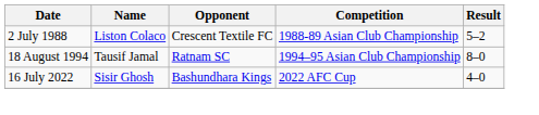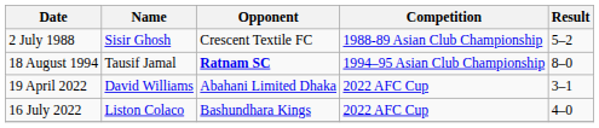 <table class="wikitable" style="font-size:90%;">
 <tr>
 <th>Date</th>
 <th>Name</th>
 <th>Opponent</th>
 <th>Competition</th>
 <th>Result</th>
 </tr>
 <tr>
 <td>2 July 1988</td>
-<td> <a href='#'>Liston Colaco</a></td>
+<td> <a href='#'>Sisir Ghosh</a></td>
 <td> Crescent Textile FC</td>
 <td><a href='#'>1988-89 Asian Club Championship</a></td>
 <td>5–2</td>
 </tr>
 <tr>
 <td>18 August 1994</td>
 <td> Tausif Jamal</td>
-<td> <a href='#'>Ratnam SC</a></td>
+<td><strong> <a href='#'>Ratnam SC</a></strong></td>
 <td><a href='#'>1994–95 Asian Club Championship</a></td>
 <td>8–0</td>
 </tr>
 <tr>
+<td>19 April 2022</td>
+<td> <a href='#'>David Williams</a></td>
+<td> <a href='#'>Abahani Limited Dhaka</a></td>
+<td><a href='#'>2022 AFC Cup</a></td>
+<td>3–1</td>
+</tr>
+<tr>
 <td>16 July 2022</td>
-<td> <a href='#'>Sisir Ghosh</a></td>
+<td> <a href='#'>Liston Colaco</a></td>
 <td> <a href='#'>Bashundhara Kings</a></td>
 <td><a href='#'>2022 AFC Cup</a></td>
 <td>4–0</td>
 </tr>
 <tr>
 </tr>
 </table>
